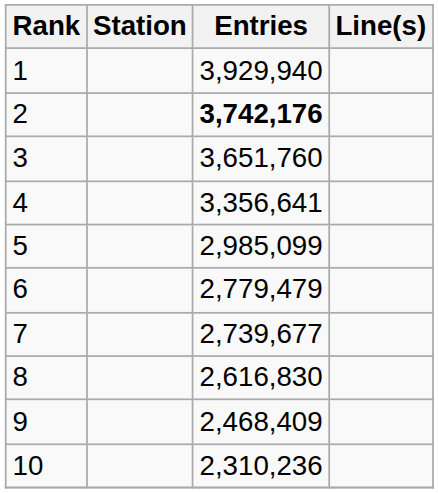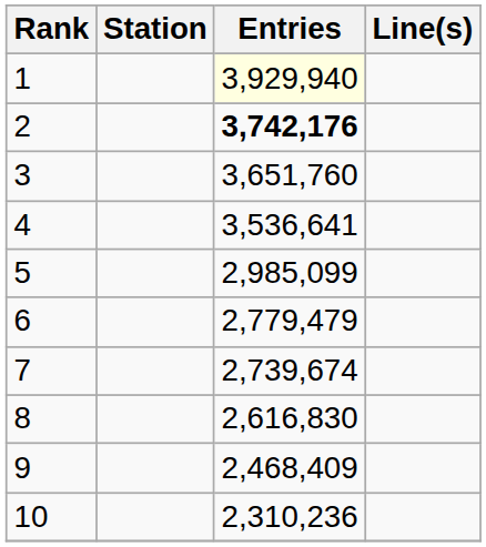 <table class="wikitable sortable" style="margin: 0 auto; text-align:left;">
 <tr>
 <th>Rank</th>
 <th>Station</th>
 <th>Entries</th>
 <th>Line(s)</th>
 </tr>
 <tr>
 <td>1</td>
 <td></td>
-<td>3,929,940</td>
+<td style="background: lightyellow;">3,929,940</td>
 <td>   </td>
 </tr>
 <tr>
 <td>2</td>
 <td></td>
 <td><strong>3,742,176</strong></td>
 <td>  </td>
 </tr>
 <tr>
 <td>3</td>
 <td></td>
 <td>3,651,760</td>
 <td></td>
 </tr>
 <tr>
 <td>4</td>
 <td></td>
-<td>3,356,641</td>
+<td>3,536,641</td>
 <td>  </td>
 </tr>
 <tr>
 <td>5</td>
 <td></td>
 <td>2,985,099</td>
 <td></td>
 </tr>
 <tr>
 <td>6</td>
 <td></td>
 <td>2,779,479</td>
 <td></td>
 </tr>
 <tr>
 <td>7</td>
 <td></td>
-<td>2,739,677</td>
+<td>2,739,674</td>
 <td>    </td>
 </tr>
 <tr>
 <td>8</td>
 <td></td>
 <td>2,616,830</td>
 <td>  </td>
 </tr>
 <tr>
 <td>9</td>
 <td></td>
 <td>2,468,409</td>
 <td></td>
 </tr>
 <tr>
 <td>10</td>
 <td></td>
 <td>2,310,236</td>
 <td></td>
 </tr>
 <tr>
 </tr>
 </table>
